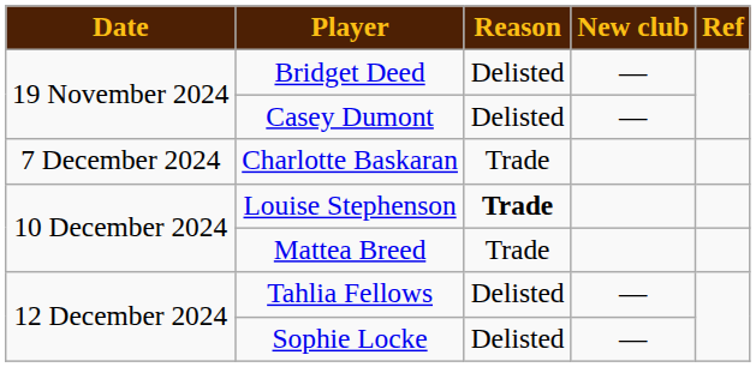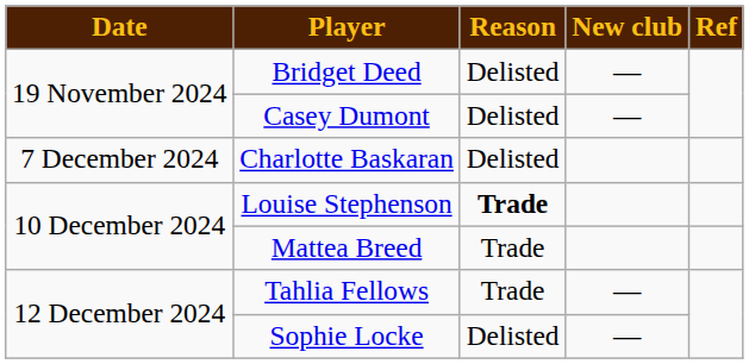 <table class="wikitable" style="text-align:center">
 <tr>
 <th style="background: #4D2004; color: #FBBF15">Date</th>
 <th style="background: #4D2004; color: #FBBF15">Player</th>
 <th style="background: #4D2004; color: #FBBF15">Reason</th>
 <th style="background:#4D2004;color:#FBBF15">New club</th>
 <th style="background: #4D2004; color: #FBBF15">Ref</th>
 </tr>
 <tr>
 <td rowspan=2>19 November 2024</td>
 <td><a href='#'>Bridget Deed</a></td>
 <td>Delisted</td>
 <td>—</td>
 <td rowspan=2></td>
 </tr>
 <tr>
 <td><a href='#'>Casey Dumont</a></td>
 <td>Delisted</td>
 <td>—</td>
 </tr>
 <tr>
 <td>7 December 2024</td>
 <td><a href='#'>Charlotte Baskaran</a></td>
-<td>Trade</td>
+<td>Delisted</td>
 <td></td>
 <td></td>
 </tr>
 <tr>
 <td rowspan=2>10 December 2024</td>
 <td><a href='#'>Louise Stephenson</a></td>
 <td><strong>Trade</strong></td>
 <td></td>
 <td></td>
 </tr>
 <tr>
 <td><a href='#'>Mattea Breed</a></td>
 <td>Trade</td>
 <td></td>
 <td></td>
 </tr>
 <tr>
 <td rowspan=2>12 December 2024</td>
 <td><a href='#'>Tahlia Fellows</a></td>
-<td>Delisted</td>
+<td>Trade</td>
 <td>—</td>
 <td rowspan=2></td>
 </tr>
 <tr>
 <td><a href='#'>Sophie Locke</a></td>
 <td>Delisted</td>
 <td>—</td>
 </tr>
 </table>
